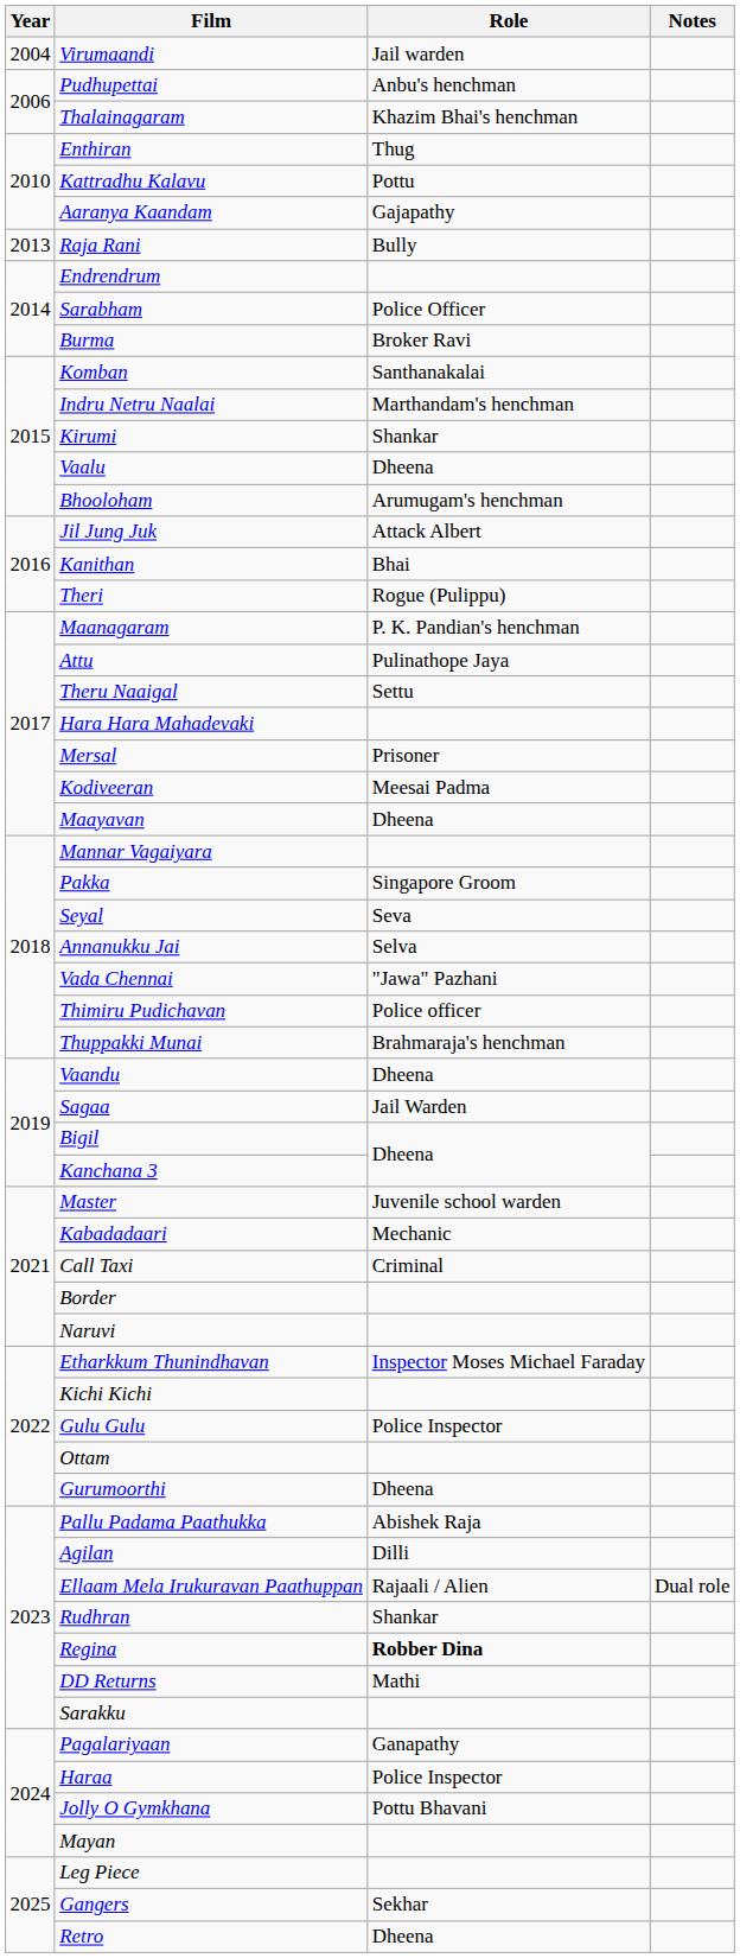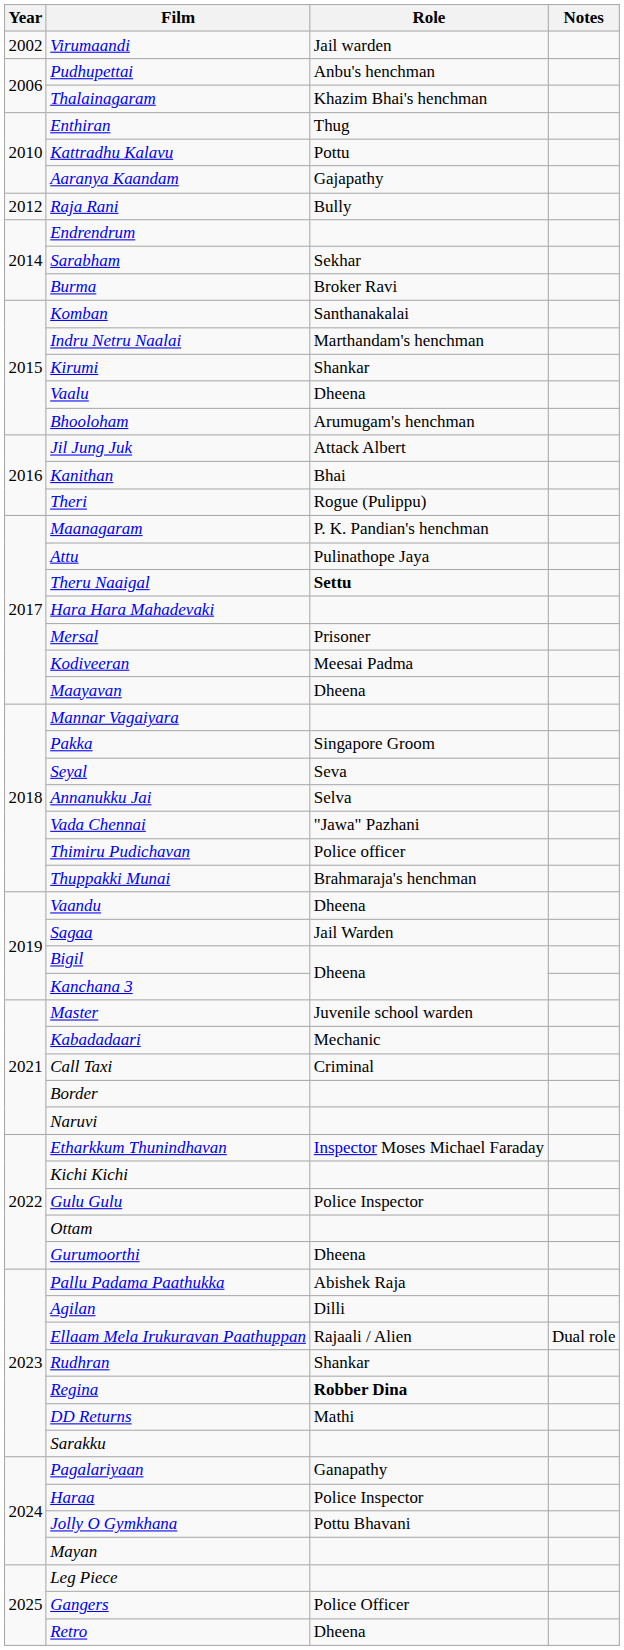 <table class="wikitable sortable">
 <tr>
 <th>Year</th>
 <th>Film</th>
 <th>Role</th>
 <th>Notes</th>
 </tr>
 <tr>
-<td>2004</td>
+<td>2002</td>
 <td><em><a href='#'>Virumaandi</a></em></td>
 <td>Jail warden</td>
 <td></td>
 </tr>
 <tr>
 <td rowspan="2">2006</td>
 <td><em><a href='#'>Pudhupettai</a></em></td>
 <td>Anbu's henchman</td>
 <td></td>
 </tr>
 <tr>
 <td><em><a href='#'>Thalainagaram</a></em></td>
 <td>Khazim Bhai's henchman</td>
 <td></td>
 </tr>
 <tr>
 <td rowspan="3">2010</td>
 <td><em><a href='#'>Enthiran</a></em></td>
 <td>Thug</td>
 <td></td>
 </tr>
 <tr>
 <td><em><a href='#'>Kattradhu Kalavu</a></em></td>
 <td>Pottu</td>
 <td></td>
 </tr>
 <tr>
 <td><em><a href='#'>Aaranya Kaandam</a></em></td>
 <td>Gajapathy</td>
 <td></td>
 </tr>
 <tr>
-<td>2013</td>
+<td>2012</td>
 <td><em><a href='#'>Raja Rani</a></em></td>
 <td>Bully</td>
 <td></td>
 </tr>
 <tr>
 <td rowspan="3">2014</td>
 <td><em><a href='#'>Endrendrum</a></em></td>
 <td></td>
 <td></td>
 </tr>
 <tr>
 <td><em><a href='#'>Sarabham</a></em></td>
-<td>Police Officer</td>
+<td>Sekhar</td>
 <td></td>
 </tr>
 <tr>
 <td><em><a href='#'>Burma</a></em></td>
 <td>Broker Ravi</td>
 <td></td>
 </tr>
 <tr>
 <td rowspan="5">2015</td>
 <td><em><a href='#'>Komban</a></em></td>
 <td>Santhanakalai</td>
 <td></td>
 </tr>
 <tr>
 <td><em><a href='#'>Indru Netru Naalai</a></em></td>
 <td>Marthandam's henchman</td>
 <td></td>
 </tr>
 <tr>
 <td><em><a href='#'>Kirumi</a></em></td>
 <td>Shankar</td>
 <td></td>
 </tr>
 <tr>
 <td><em><a href='#'>Vaalu</a></em></td>
 <td>Dheena</td>
 <td></td>
 </tr>
 <tr>
 <td><em><a href='#'>Bhooloham</a></em></td>
 <td>Arumugam's henchman</td>
 <td></td>
 </tr>
 <tr>
 <td rowspan="3">2016</td>
 <td><em><a href='#'>Jil Jung Juk</a></em></td>
 <td>Attack Albert</td>
 <td></td>
 </tr>
 <tr>
 <td><em><a href='#'>Kanithan</a></em></td>
 <td>Bhai</td>
 <td></td>
 </tr>
 <tr>
 <td><em><a href='#'>Theri</a></em></td>
 <td>Rogue (Pulippu)</td>
 <td></td>
 </tr>
 <tr>
 <td rowspan="7">2017</td>
 <td><em><a href='#'>Maanagaram</a></em></td>
 <td>P. K. Pandian's henchman</td>
 <td></td>
 </tr>
 <tr>
 <td><em><a href='#'>Attu</a></em></td>
 <td>Pulinathope Jaya</td>
 <td></td>
 </tr>
 <tr>
 <td><em><a href='#'>Theru Naaigal</a></em></td>
-<td>Settu</td>
+<td><strong>Settu</strong></td>
 <td></td>
 </tr>
 <tr>
 <td><em><a href='#'>Hara Hara Mahadevaki</a></em></td>
 <td></td>
 <td></td>
 </tr>
 <tr>
 <td><em><a href='#'>Mersal</a></em></td>
 <td>Prisoner</td>
 <td></td>
 </tr>
 <tr>
 <td><em><a href='#'>Kodiveeran</a></em></td>
 <td>Meesai Padma</td>
 <td></td>
 </tr>
 <tr>
 <td><em><a href='#'>Maayavan</a></em></td>
 <td>Dheena</td>
 <td></td>
 </tr>
 <tr>
 <td rowspan="7">2018</td>
 <td><em><a href='#'>Mannar Vagaiyara</a></em></td>
 <td></td>
 <td></td>
 </tr>
 <tr>
 <td><em><a href='#'>Pakka</a></em></td>
 <td>Singapore Groom</td>
 <td></td>
 </tr>
 <tr>
 <td><em><a href='#'>Seyal</a></em></td>
 <td>Seva</td>
 <td></td>
 </tr>
 <tr>
 <td><em><a href='#'>Annanukku Jai</a></em></td>
 <td>Selva</td>
 <td></td>
 </tr>
 <tr>
 <td><em><a href='#'>Vada Chennai</a></em></td>
 <td>"Jawa" Pazhani</td>
 <td></td>
 </tr>
 <tr>
 <td><em><a href='#'>Thimiru Pudichavan</a></em></td>
 <td>Police officer</td>
 <td></td>
 </tr>
 <tr>
 <td><em><a href='#'>Thuppakki Munai</a></em></td>
 <td>Brahmaraja's henchman</td>
 <td></td>
 </tr>
 <tr>
 <td rowspan="4">2019</td>
 <td><em><a href='#'>Vaandu</a></em></td>
 <td>Dheena</td>
 <td></td>
 </tr>
 <tr>
 <td><em><a href='#'>Sagaa</a></em></td>
 <td>Jail Warden</td>
 <td></td>
 </tr>
 <tr>
 <td><em><a href='#'>Bigil</a></em></td>
 <td rowspan="2">Dheena</td>
 <td></td>
 </tr>
 <tr>
 <td><em><a href='#'>Kanchana 3</a></em></td>
 <td></td>
 </tr>
 <tr>
 <td rowspan="5">2021</td>
 <td><em><a href='#'>Master</a></em></td>
 <td>Juvenile school warden</td>
 <td></td>
 </tr>
 <tr>
 <td><em><a href='#'>Kabadadaari</a></em></td>
 <td>Mechanic</td>
 <td></td>
 </tr>
 <tr>
 <td><em>Call Taxi</em></td>
 <td>Criminal</td>
 <td></td>
 </tr>
 <tr>
 <td><em>Border</em></td>
 <td></td>
 <td></td>
 </tr>
 <tr>
 <td><em>Naruvi</em></td>
 <td></td>
 <td></td>
 </tr>
 <tr>
 <td rowspan="5">2022</td>
 <td><em><a href='#'>Etharkkum Thunindhavan</a></em></td>
 <td><a href='#'>Inspector</a> Moses Michael Faraday</td>
 <td></td>
 </tr>
 <tr>
 <td><em>Kichi Kichi</em></td>
 <td></td>
 <td></td>
 </tr>
 <tr>
 <td><em><a href='#'>Gulu Gulu</a></em></td>
 <td>Police Inspector</td>
 <td></td>
 </tr>
 <tr>
 <td><em>Ottam</em></td>
 <td></td>
 <td></td>
 </tr>
 <tr>
 <td><em><a href='#'>Gurumoorthi</a></em></td>
 <td>Dheena</td>
 <td></td>
 </tr>
 <tr>
 <td rowspan="7">2023</td>
 <td><em><a href='#'>Pallu Padama Paathukka</a></em></td>
 <td>Abishek Raja</td>
 <td></td>
 </tr>
 <tr>
 <td><em><a href='#'>Agilan</a></em></td>
 <td>Dilli</td>
 <td></td>
 </tr>
 <tr>
 <td><em><a href='#'>Ellaam Mela Irukuravan Paathuppan</a></em></td>
 <td>Rajaali / Alien</td>
 <td>Dual role</td>
 </tr>
 <tr>
 <td><em><a href='#'>Rudhran</a></em></td>
 <td>Shankar</td>
 <td></td>
 </tr>
 <tr>
 <td><em><a href='#'>Regina</a></em></td>
 <td><strong>Robber Dina</strong></td>
 <td></td>
 </tr>
 <tr>
 <td><em><a href='#'>DD Returns</a></em></td>
 <td>Mathi</td>
 <td></td>
 </tr>
 <tr>
 <td><em>Sarakku</em></td>
 <td></td>
 <td></td>
 </tr>
 <tr>
 <td rowspan="4">2024</td>
 <td><em><a href='#'>Pagalariyaan</a></em></td>
 <td>Ganapathy</td>
 <td></td>
 </tr>
 <tr>
 <td><em><a href='#'>Haraa</a></em></td>
 <td>Police Inspector</td>
 <td></td>
 </tr>
 <tr>
 <td><em><a href='#'>Jolly O Gymkhana</a></em></td>
 <td>Pottu Bhavani</td>
 <td></td>
 </tr>
 <tr>
 <td><em>Mayan</em></td>
 <td></td>
 <td></td>
 </tr>
 <tr>
 <td rowspan="3">2025</td>
 <td><em>Leg Piece</em></td>
 <td></td>
 <td></td>
 </tr>
 <tr>
 <td><em><a href='#'>Gangers</a></em></td>
-<td>Sekhar</td>
+<td>Police Officer</td>
 <td></td>
 </tr>
 <tr>
 <td><em><a href='#'>Retro</a></em></td>
 <td>Dheena</td>
 <td></td>
 </tr>
 </table>
